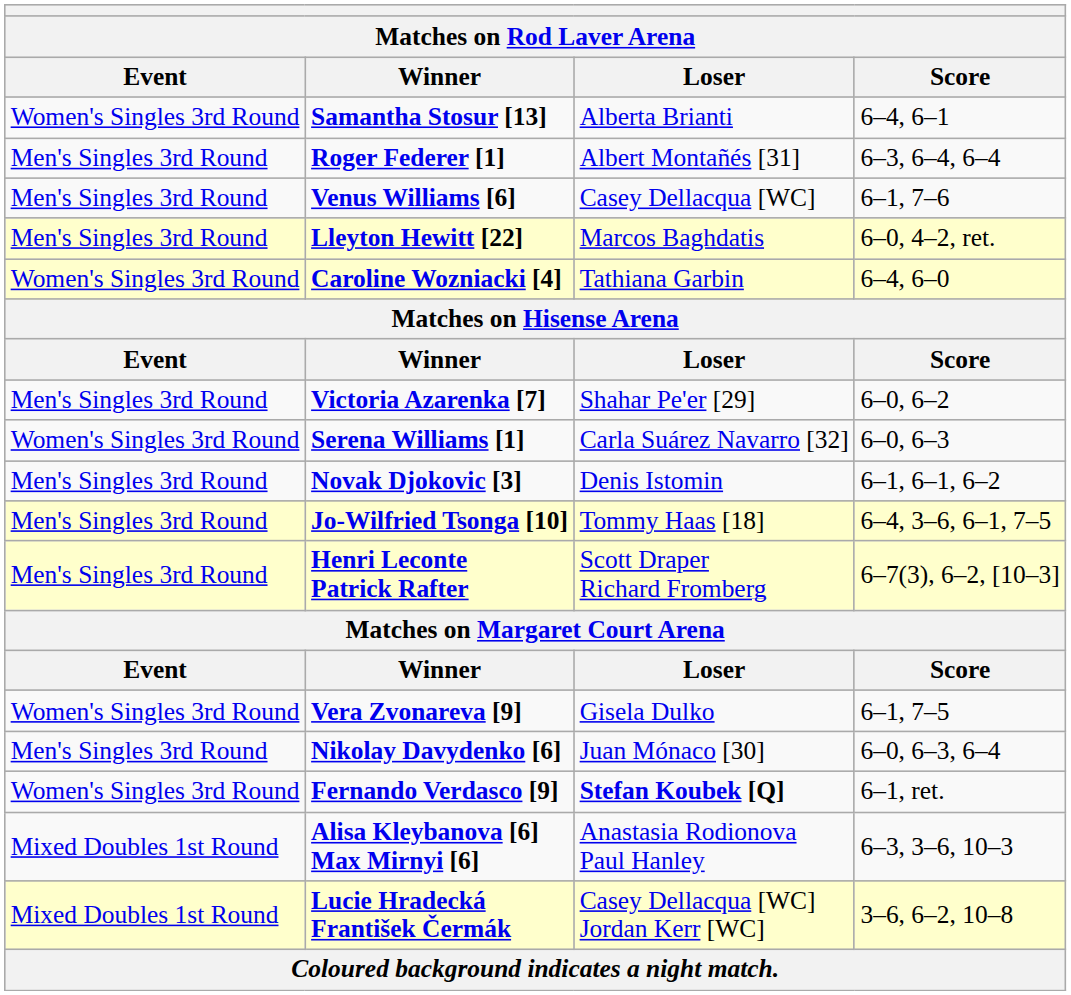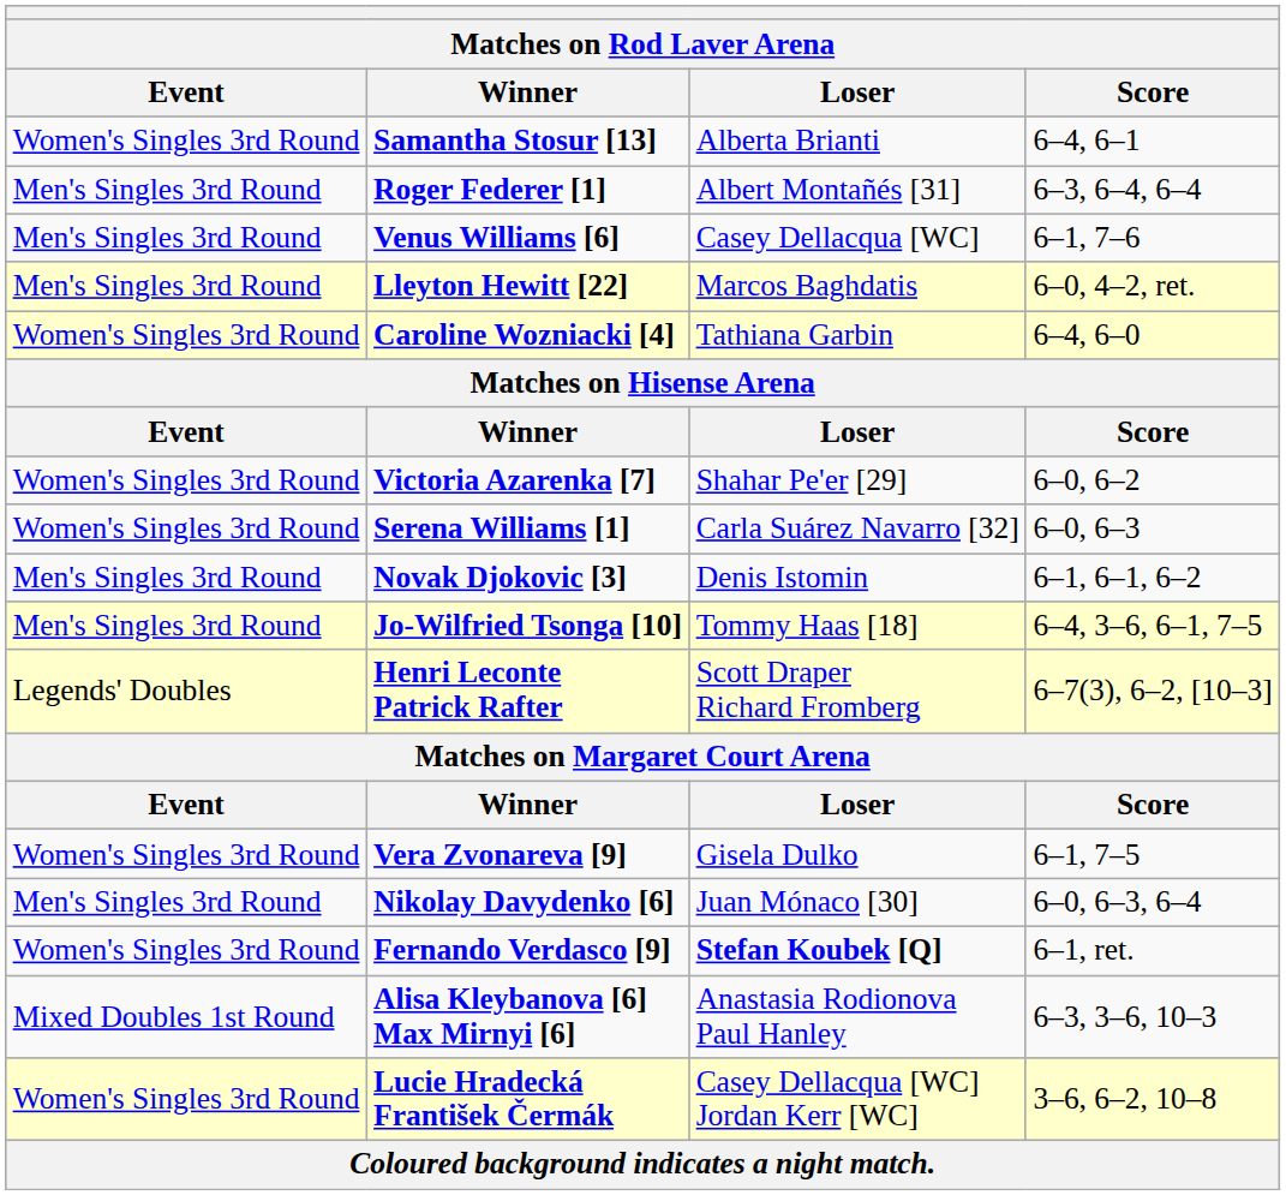 <table class="wikitable collapsible uncollapsed">
 <tr>
 <th colspan=4></th>
 </tr>
 <tr>
 <th colspan=4><strong>Matches on <a href='#'>Rod Laver Arena</a></strong></th>
 </tr>
 <tr>
 <th>Event</th>
 <th>Winner</th>
 <th>Loser</th>
 <th>Score</th>
 </tr>
 <tr align=left>
 <td><a href='#'>Women's Singles 3rd Round</a></td>
 <td><strong> <a href='#'>Samantha Stosur</a> [13]</strong></td>
 <td> <a href='#'>Alberta Brianti</a></td>
 <td>6–4, 6–1</td>
 </tr>
 <tr align=left>
 <td><a href='#'>Men's Singles 3rd Round</a></td>
 <td><strong> <a href='#'>Roger Federer</a> [1]</strong></td>
 <td> <a href='#'>Albert Montañés</a> [31]</td>
 <td>6–3, 6–4, 6–4</td>
 </tr>
 <tr align=left>
 <td><a href='#'>Men's Singles 3rd Round</a></td>
 <td><strong> <a href='#'>Venus Williams</a> [6]</strong></td>
 <td> <a href='#'>Casey Dellacqua</a> [WC]</td>
 <td>6–1, 7–6</td>
 </tr>
 <tr style="text-align:left; background:#ffc;">
 <td><a href='#'>Men's Singles 3rd Round</a></td>
 <td><strong> <a href='#'>Lleyton Hewitt</a> [22]</strong></td>
 <td> <a href='#'>Marcos Baghdatis</a></td>
 <td>6–0, 4–2, ret.</td>
 </tr>
 <tr style="text-align:left; background:#ffc;">
 <td><a href='#'>Women's Singles 3rd Round</a></td>
 <td><strong> <a href='#'>Caroline Wozniacki</a> [4]</strong></td>
 <td> <a href='#'>Tathiana Garbin</a></td>
 <td>6–4, 6–0</td>
 </tr>
 <tr>
 <th colspan=4><strong>Matches on <a href='#'>Hisense Arena</a></strong></th>
 </tr>
 <tr>
 <th>Event</th>
 <th>Winner</th>
 <th>Loser</th>
 <th>Score</th>
 </tr>
 <tr align=left>
-<td><a href='#'>Men's Singles 3rd Round</a></td>
+<td><a href='#'>Women's Singles 3rd Round</a></td>
 <td><strong> <a href='#'>Victoria Azarenka</a> [7]</strong></td>
 <td> <a href='#'>Shahar Pe'er</a> [29]</td>
 <td>6–0, 6–2</td>
 </tr>
 <tr align=left>
 <td><a href='#'>Women's Singles 3rd Round</a></td>
 <td><strong> <a href='#'>Serena Williams</a> [1]</strong></td>
 <td> <a href='#'>Carla Suárez Navarro</a> [32]</td>
 <td>6–0, 6–3</td>
 </tr>
 <tr align=left>
 <td><a href='#'>Men's Singles 3rd Round</a></td>
 <td><strong> <a href='#'>Novak Djokovic</a> [3]</strong></td>
 <td> <a href='#'>Denis Istomin</a></td>
 <td>6–1, 6–1, 6–2</td>
 </tr>
 <tr style="text-align:left; background:#ffc;">
 <td><a href='#'>Men's Singles 3rd Round</a></td>
 <td><strong> <a href='#'>Jo-Wilfried Tsonga</a> [10]</strong></td>
 <td> <a href='#'>Tommy Haas</a> [18]</td>
 <td>6–4, 3–6, 6–1, 7–5</td>
 </tr>
 <tr style="text-align:left; background:#ffc;">
-<td><a href='#'>Men's Singles 3rd Round</a></td>
+<td>Legends' Doubles</td>
 <td><strong> <a href='#'>Henri Leconte</a><br> <a href='#'>Patrick Rafter</a></strong></td>
 <td> <a href='#'>Scott Draper</a><br> <a href='#'>Richard Fromberg</a></td>
 <td>6–7(3), 6–2, [10–3]</td>
 </tr>
 <tr>
 <th colspan=4><strong>Matches on <a href='#'>Margaret Court Arena</a></strong></th>
 </tr>
 <tr>
 <th>Event</th>
 <th>Winner</th>
 <th>Loser</th>
 <th>Score</th>
 </tr>
 <tr align=left>
 <td><a href='#'>Women's Singles 3rd Round</a></td>
 <td><strong> <a href='#'>Vera Zvonareva</a> [9]</strong></td>
 <td> <a href='#'>Gisela Dulko</a></td>
 <td>6–1, 7–5</td>
 </tr>
 <tr align=left>
 <td><a href='#'>Men's Singles 3rd Round</a></td>
 <td><strong> <a href='#'>Nikolay Davydenko</a> [6]</strong></td>
 <td> <a href='#'>Juan Mónaco</a> [30]</td>
 <td>6–0, 6–3, 6–4</td>
 </tr>
 <tr align=left>
 <td><a href='#'>Women's Singles 3rd Round</a></td>
 <td><strong> <a href='#'>Fernando Verdasco</a> [9]</strong></td>
 <td><strong> <a href='#'>Stefan Koubek</a> [Q]</strong></td>
 <td>6–1, ret.</td>
 </tr>
 <tr align=left>
 <td><a href='#'>Mixed Doubles 1st Round</a></td>
 <td><strong> <a href='#'>Alisa Kleybanova</a> [6]<br> <a href='#'>Max Mirnyi</a> [6]</strong></td>
 <td> <a href='#'>Anastasia Rodionova</a><br> <a href='#'>Paul Hanley</a></td>
 <td>6–3, 3–6, 10–3</td>
 </tr>
 <tr style="text-align:left; background:#ffc;">
-<td><a href='#'>Mixed Doubles 1st Round</a></td>
+<td><a href='#'>Women's Singles 3rd Round</a></td>
 <td><strong> <a href='#'>Lucie Hradecká</a><br> <a href='#'>František Čermák</a></strong></td>
 <td> <a href='#'>Casey Dellacqua</a> [WC]<br> <a href='#'>Jordan Kerr</a> [WC]</td>
 <td>3–6, 6–2, 10–8</td>
 </tr>
 <tr>
 <th colspan=4><em>Coloured background indicates a night match.</em></th>
 </tr>
 </table>
